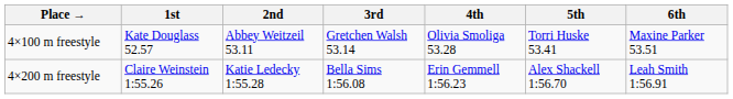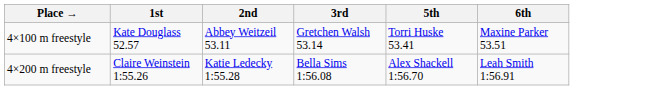 <table class="wikitable">
 <tr>
 <th width=140>Place →</th>
 <th width=120>1st</th>
 <th width=120>2nd</th>
 <th width=120>3rd</th>
-<th width=120>4th</th>
 <th width=120>5th</th>
 <th width=120>6th</th>
 </tr>
 <tr>
 <td>4×100 m freestyle</td>
 <td><a href='#'>Kate Douglass</a> <br> 52.57</td>
 <td><a href='#'>Abbey Weitzeil</a> <br> 53.11</td>
 <td><a href='#'>Gretchen Walsh</a> <br> 53.14</td>
-<td><a href='#'>Olivia Smoliga</a> <br> 53.28</td>
 <td><a href='#'>Torri Huske</a> <br> 53.41</td>
 <td><a href='#'>Maxine Parker</a> <br> 53.51</td>
 </tr>
 <tr>
 <td>4×200 m freestyle</td>
 <td><a href='#'>Claire Weinstein</a> <br> 1:55.26</td>
 <td><a href='#'>Katie Ledecky</a> <br> 1:55.28</td>
 <td><a href='#'>Bella Sims</a> <br> 1:56.08</td>
-<td><a href='#'>Erin Gemmell</a> <br>1:56.23</td>
 <td><a href='#'>Alex Shackell</a> <br> 1:56.70</td>
 <td><a href='#'>Leah Smith</a> <br>1:56.91</td>
 </tr>
 </table>
